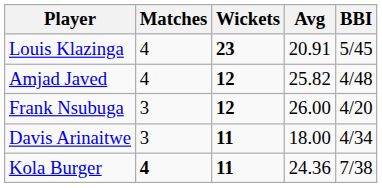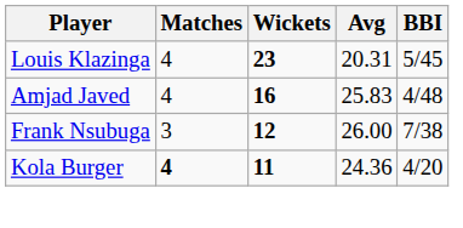 <table class="wikitable">
 <tr>
 <th>Player</th>
 <th>Matches</th>
 <th>Wickets</th>
 <th>Avg</th>
 <th>BBI</th>
 </tr>
 <tr>
 <td> <a href='#'>Louis Klazinga</a></td>
 <td>4</td>
 <td><strong>23</strong></td>
-<td>20.91</td>
+<td>20.31</td>
 <td>5/45</td>
 </tr>
 <tr>
 <td> <a href='#'>Amjad Javed</a></td>
 <td>4</td>
-<td><strong>12</strong></td>
-<td>25.82</td>
+<td><strong>16</strong></td>
+<td>25.83</td>
 <td>4/48</td>
 </tr>
 <tr>
 <td> <a href='#'>Frank Nsubuga</a></td>
 <td>3</td>
 <td><strong>12</strong></td>
 <td>26.00</td>
-<td>4/20</td>
-</tr>
-<tr>
-<td> <a href='#'>Davis Arinaitwe</a></td>
-<td>3</td>
-<td><strong>11</strong></td>
-<td>18.00</td>
-<td>4/34</td>
+<td>7/38</td>
 </tr>
 <tr>
 <td> <a href='#'>Kola Burger</a></td>
 <td><strong>4</strong></td>
 <td><strong>11</strong></td>
 <td>24.36</td>
-<td>7/38</td>
+<td>4/20</td>
 </tr>
 </table>
